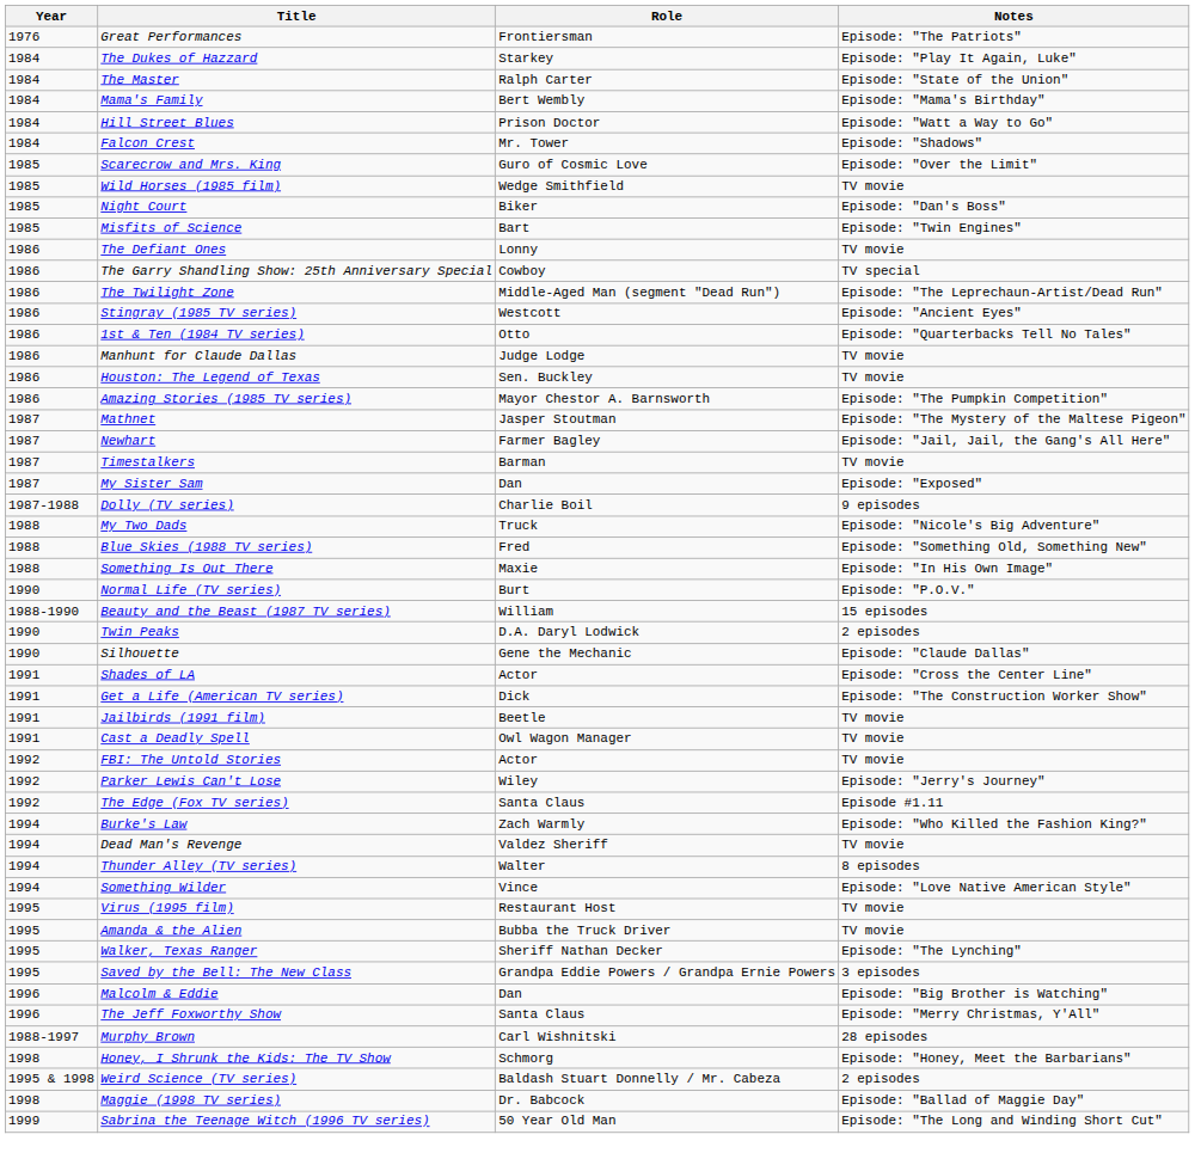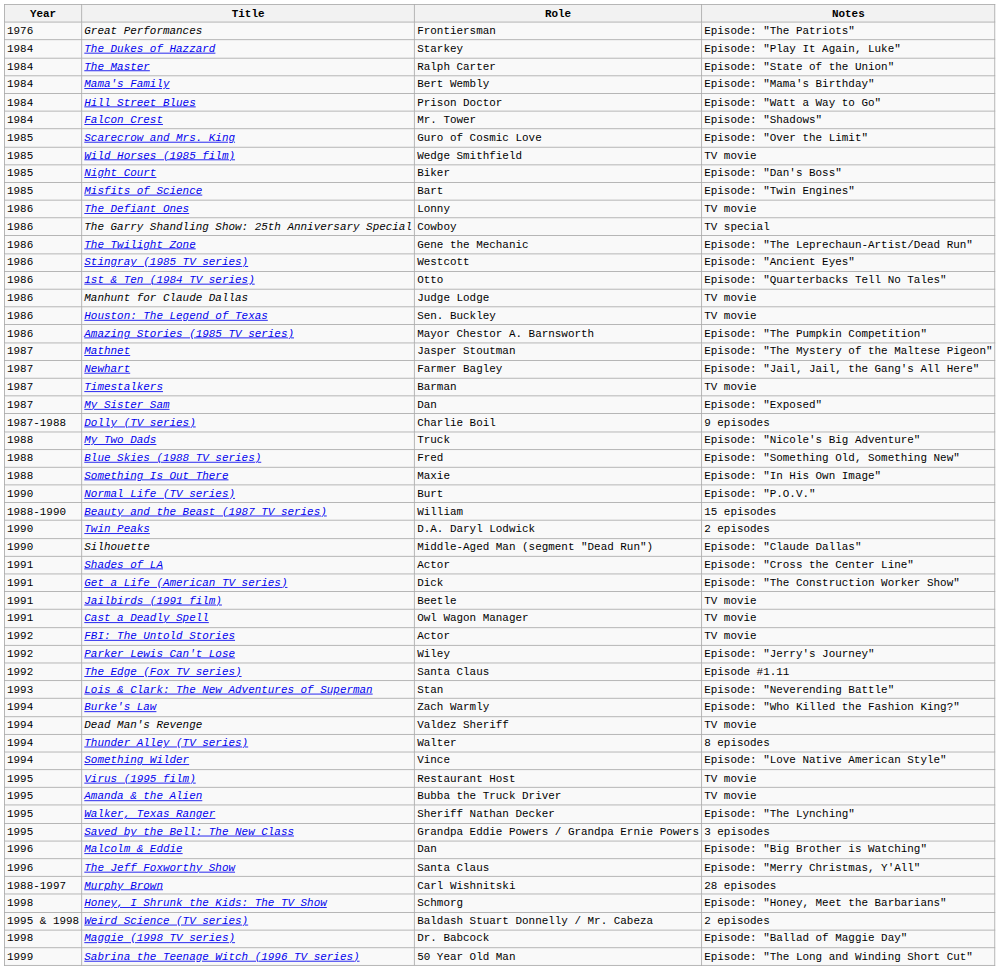 <table class="wikitable">
 <tr>
 <th>Year</th>
 <th>Title</th>
 <th>Role</th>
 <th>Notes</th>
 </tr>
 <tr>
 <td>1976</td>
 <td><em>Great Performances</em></td>
 <td>Frontiersman</td>
 <td>Episode: "The Patriots"</td>
 </tr>
 <tr>
 <td>1984</td>
 <td><em><a href='#'>The Dukes of Hazzard</a></em></td>
 <td>Starkey</td>
 <td>Episode: "Play It Again, Luke"</td>
 </tr>
 <tr>
 <td>1984</td>
 <td><em><a href='#'>The Master</a></em></td>
 <td>Ralph Carter</td>
 <td>Episode: "State of the Union"</td>
 </tr>
 <tr>
 <td>1984</td>
 <td><em><a href='#'>Mama's Family</a></em></td>
 <td>Bert Wembly</td>
 <td>Episode: "Mama's Birthday"</td>
 </tr>
 <tr>
 <td>1984</td>
 <td><em><a href='#'>Hill Street Blues</a></em></td>
 <td>Prison Doctor</td>
 <td>Episode: "Watt a Way to Go"</td>
 </tr>
 <tr>
 <td>1984</td>
 <td><em><a href='#'>Falcon Crest</a></em></td>
 <td>Mr. Tower</td>
 <td>Episode: "Shadows"</td>
 </tr>
 <tr>
 <td>1985</td>
 <td><em><a href='#'>Scarecrow and Mrs. King</a></em></td>
 <td>Guro of Cosmic Love</td>
 <td>Episode: "Over the Limit"</td>
 </tr>
 <tr>
 <td>1985</td>
 <td><em><a href='#'>Wild Horses (1985 film)</a></em></td>
 <td>Wedge Smithfield</td>
 <td>TV movie</td>
 </tr>
 <tr>
 <td>1985</td>
 <td><em><a href='#'>Night Court</a></em></td>
 <td>Biker</td>
 <td>Episode: "Dan's Boss"</td>
 </tr>
 <tr>
 <td>1985</td>
 <td><em><a href='#'>Misfits of Science</a></em></td>
 <td>Bart</td>
 <td>Episode: "Twin Engines"</td>
 </tr>
 <tr>
 <td>1986</td>
 <td><em><a href='#'>The Defiant Ones</a></em></td>
 <td>Lonny</td>
 <td>TV movie</td>
 </tr>
 <tr>
 <td>1986</td>
 <td><em>The Garry Shandling Show: 25th Anniversary Special</em></td>
 <td>Cowboy</td>
 <td>TV special</td>
 </tr>
 <tr>
 <td>1986</td>
 <td><em><a href='#'>The Twilight Zone</a></em></td>
-<td>Middle-Aged Man (segment "Dead Run")</td>
+<td>Gene the Mechanic</td>
 <td>Episode: "The Leprechaun-Artist/Dead Run"</td>
 </tr>
 <tr>
 <td>1986</td>
 <td><em><a href='#'>Stingray (1985 TV series)</a></em></td>
 <td>Westcott</td>
 <td>Episode: "Ancient Eyes"</td>
 </tr>
 <tr>
 <td>1986</td>
 <td><em><a href='#'>1st & Ten (1984 TV series)</a></em></td>
 <td>Otto</td>
 <td>Episode: "Quarterbacks Tell No Tales"</td>
 </tr>
 <tr>
 <td>1986</td>
 <td><em>Manhunt for Claude Dallas</em></td>
 <td>Judge Lodge</td>
 <td>TV movie</td>
 </tr>
 <tr>
 <td>1986</td>
 <td><em><a href='#'>Houston: The Legend of Texas</a></em></td>
 <td>Sen. Buckley</td>
 <td>TV movie</td>
 </tr>
 <tr>
 <td>1986</td>
 <td><em><a href='#'>Amazing Stories (1985 TV series)</a></em></td>
 <td>Mayor Chestor A. Barnsworth</td>
 <td>Episode: "The Pumpkin Competition"</td>
 </tr>
 <tr>
 <td>1987</td>
 <td><em><a href='#'>Mathnet</a></em></td>
 <td>Jasper Stoutman</td>
 <td>Episode: "The Mystery of the Maltese Pigeon"</td>
 </tr>
 <tr>
 <td>1987</td>
 <td><em><a href='#'>Newhart</a></em></td>
 <td>Farmer Bagley</td>
 <td>Episode: "Jail, Jail, the Gang's All Here"</td>
 </tr>
 <tr>
 <td>1987</td>
 <td><em><a href='#'>Timestalkers</a></em></td>
 <td>Barman</td>
 <td>TV movie</td>
 </tr>
 <tr>
 <td>1987</td>
 <td><em><a href='#'>My Sister Sam</a></em></td>
 <td>Dan</td>
 <td>Episode: "Exposed"</td>
 </tr>
 <tr>
 <td>1987-1988</td>
 <td><em><a href='#'>Dolly (TV series)</a></em></td>
 <td>Charlie Boil</td>
 <td>9 episodes</td>
 </tr>
 <tr>
 <td>1988</td>
 <td><em><a href='#'>My Two Dads</a></em></td>
 <td>Truck</td>
 <td>Episode: "Nicole's Big Adventure"</td>
 </tr>
 <tr>
 <td>1988</td>
 <td><em><a href='#'>Blue Skies (1988 TV series)</a></em></td>
 <td>Fred</td>
 <td>Episode: "Something Old, Something New"</td>
 </tr>
 <tr>
 <td>1988</td>
 <td><em><a href='#'>Something Is Out There</a></em></td>
 <td>Maxie</td>
 <td>Episode: "In His Own Image"</td>
 </tr>
 <tr>
 <td>1990</td>
 <td><em><a href='#'>Normal Life (TV series)</a></em></td>
 <td>Burt</td>
 <td>Episode: "P.O.V."</td>
 </tr>
 <tr>
 <td>1988-1990</td>
 <td><em><a href='#'>Beauty and the Beast (1987 TV series)</a></em></td>
 <td>William</td>
 <td>15 episodes</td>
 </tr>
 <tr>
 <td>1990</td>
 <td><em><a href='#'>Twin Peaks</a></em></td>
 <td>D.A. Daryl Lodwick</td>
 <td>2 episodes</td>
 </tr>
 <tr>
 <td>1990</td>
 <td><em>Silhouette</em></td>
-<td>Gene the Mechanic</td>
+<td>Middle-Aged Man (segment "Dead Run")</td>
 <td>Episode: "Claude Dallas"</td>
 </tr>
 <tr>
 <td>1991</td>
 <td><em><a href='#'>Shades of LA</a></em></td>
 <td>Actor</td>
 <td>Episode: "Cross the Center Line"</td>
 </tr>
 <tr>
 <td>1991</td>
 <td><em><a href='#'>Get a Life (American TV series)</a></em></td>
 <td>Dick</td>
 <td>Episode: "The Construction Worker Show"</td>
 </tr>
 <tr>
 <td>1991</td>
 <td><em><a href='#'>Jailbirds (1991 film)</a></em></td>
 <td>Beetle</td>
 <td>TV movie</td>
 </tr>
 <tr>
 <td>1991</td>
 <td><em><a href='#'>Cast a Deadly Spell</a></em></td>
 <td>Owl Wagon Manager</td>
 <td>TV movie</td>
 </tr>
 <tr>
 <td>1992</td>
 <td><em><a href='#'>FBI: The Untold Stories</a></em></td>
 <td>Actor</td>
 <td>TV movie</td>
 </tr>
 <tr>
 <td>1992</td>
 <td><em><a href='#'>Parker Lewis Can't Lose</a></em></td>
 <td>Wiley</td>
 <td>Episode: "Jerry's Journey"</td>
 </tr>
 <tr>
 <td>1992</td>
 <td><em><a href='#'>The Edge (Fox TV series)</a></em></td>
 <td>Santa Claus</td>
 <td>Episode #1.11</td>
+</tr>
+<tr>
+<td>1993</td>
+<td><em><a href='#'>Lois & Clark: The New Adventures of Superman</a></em></td>
+<td>Stan</td>
+<td>Episode: "Neverending Battle"</td>
 </tr>
 <tr>
 <td>1994</td>
 <td><em><a href='#'>Burke's Law</a></em></td>
 <td>Zach Warmly</td>
 <td>Episode: "Who Killed the Fashion King?"</td>
 </tr>
 <tr>
 <td>1994</td>
 <td><em>Dead Man's Revenge</em></td>
 <td>Valdez Sheriff</td>
 <td>TV movie</td>
 </tr>
 <tr>
 <td>1994</td>
 <td><em><a href='#'>Thunder Alley (TV series)</a></em></td>
 <td>Walter</td>
 <td>8 episodes</td>
 </tr>
 <tr>
 <td>1994</td>
 <td><em><a href='#'>Something Wilder</a></em></td>
 <td>Vince</td>
 <td>Episode: "Love Native American Style"</td>
 </tr>
 <tr>
 <td>1995</td>
 <td><em><a href='#'>Virus (1995 film)</a></em></td>
 <td>Restaurant Host</td>
 <td>TV movie</td>
 </tr>
 <tr>
 <td>1995</td>
 <td><em><a href='#'>Amanda & the Alien</a></em></td>
 <td>Bubba the Truck Driver</td>
 <td>TV movie</td>
 </tr>
 <tr>
 <td>1995</td>
 <td><em><a href='#'>Walker, Texas Ranger</a></em></td>
 <td>Sheriff Nathan Decker</td>
 <td>Episode: "The Lynching"</td>
 </tr>
 <tr>
 <td>1995</td>
 <td><em><a href='#'>Saved by the Bell: The New Class</a></em></td>
 <td>Grandpa Eddie Powers / Grandpa Ernie Powers</td>
 <td>3 episodes</td>
 </tr>
 <tr>
 <td>1996</td>
 <td><em><a href='#'>Malcolm & Eddie</a></em></td>
 <td>Dan</td>
 <td>Episode: "Big Brother is Watching"</td>
 </tr>
 <tr>
 <td>1996</td>
 <td><em><a href='#'>The Jeff Foxworthy Show</a></em></td>
 <td>Santa Claus</td>
 <td>Episode: "Merry Christmas, Y'All"</td>
 </tr>
 <tr>
 <td>1988-1997</td>
 <td><em><a href='#'>Murphy Brown</a></em></td>
 <td>Carl Wishnitski</td>
 <td>28 episodes</td>
 </tr>
 <tr>
 <td>1998</td>
 <td><em><a href='#'>Honey, I Shrunk the Kids: The TV Show</a></em></td>
 <td>Schmorg</td>
 <td>Episode: "Honey, Meet the Barbarians"</td>
 </tr>
 <tr>
 <td>1995 & 1998</td>
 <td><em><a href='#'>Weird Science (TV series)</a></em></td>
 <td>Baldash Stuart Donnelly / Mr. Cabeza</td>
 <td>2 episodes</td>
 </tr>
 <tr>
 <td>1998</td>
 <td><em><a href='#'>Maggie (1998 TV series)</a></em></td>
 <td>Dr. Babcock</td>
 <td>Episode: "Ballad of Maggie Day"</td>
 </tr>
 <tr>
 <td>1999</td>
 <td><em><a href='#'>Sabrina the Teenage Witch (1996 TV series)</a></em></td>
 <td>50 Year Old Man</td>
 <td>Episode: "The Long and Winding Short Cut"</td>
 </tr>
 </table>
